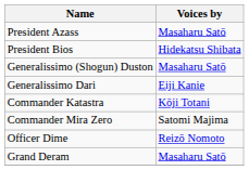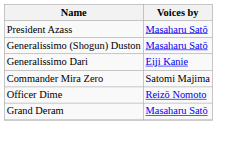 <table class="wikitable">
 <tr>
 <th>Name</th>
 <th>Voices by</th>
 </tr>
 <tr>
 <td>President Azass</td>
 <td><a href='#'>Masaharu Satō</a></td>
 </tr>
 <tr>
-<td>President Bios</td>
-<td><a href='#'>Hidekatsu Shibata</a></td>
-</tr>
-<tr>
 <td>Generalissimo (Shogun) Duston</td>
 <td><a href='#'>Masaharu Satō</a></td>
 </tr>
 <tr>
 <td>Generalissimo Dari</td>
 <td><a href='#'>Eiji Kanie</a></td>
-</tr>
-<tr>
-<td>Commander Katastra</td>
-<td><a href='#'>Kōji Totani</a></td>
 </tr>
 <tr>
 <td>Commander Mira Zero</td>
 <td>Satomi Majima</td>
 </tr>
 <tr>
 <td>Officer Dime</td>
 <td><a href='#'>Reizō Nomoto</a></td>
 </tr>
 <tr>
 <td>Grand Deram</td>
 <td><a href='#'>Masaharu Satō</a></td>
 </tr>
 <tr>
 </tr>
 </table>
